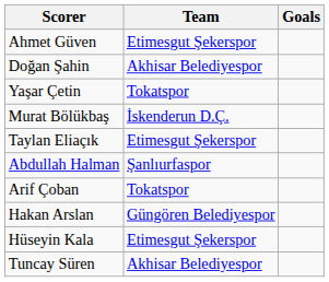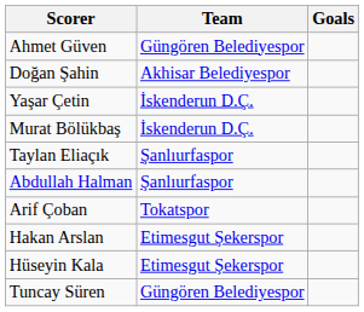 <table class="wikitable sortable">
 <tr>
 <th>Scorer</th>
 <th>Team</th>
 <th>Goals</th>
 </tr>
 <tr>
 <td> Ahmet Güven</td>
-<td><a href='#'>Etimesgut Şekerspor</a></td>
+<td><a href='#'>Güngören Belediyespor</a></td>
 <td></td>
 </tr>
 <tr>
 <td> Doğan Şahin</td>
 <td><a href='#'>Akhisar Belediyespor</a></td>
 <td></td>
 </tr>
 <tr>
 <td> Yaşar Çetin</td>
-<td><a href='#'>Tokatspor</a></td>
+<td><a href='#'>İskenderun D.Ç.</a></td>
 <td></td>
 </tr>
 <tr>
 <td> Murat Bölükbaş</td>
 <td><a href='#'>İskenderun D.Ç.</a></td>
 <td></td>
 </tr>
 <tr>
 <td> Taylan Eliaçık</td>
-<td><a href='#'>Etimesgut Şekerspor</a></td>
+<td><a href='#'>Şanlıurfaspor</a></td>
 <td></td>
 </tr>
 <tr>
 <td> <a href='#'>Abdullah Halman</a></td>
 <td><a href='#'>Şanlıurfaspor</a></td>
 <td></td>
 </tr>
 <tr>
 <td> Arif Çoban</td>
 <td><a href='#'>Tokatspor</a></td>
 <td></td>
 </tr>
 <tr>
 <td> Hakan Arslan</td>
-<td><a href='#'>Güngören Belediyespor</a></td>
+<td><a href='#'>Etimesgut Şekerspor</a></td>
 <td></td>
 </tr>
 <tr>
 <td> Hüseyin Kala</td>
 <td><a href='#'>Etimesgut Şekerspor</a></td>
 <td></td>
 </tr>
 <tr>
 <td> Tuncay Süren</td>
-<td><a href='#'>Akhisar Belediyespor</a></td>
+<td><a href='#'>Güngören Belediyespor</a></td>
 <td></td>
 </tr>
 </table>
